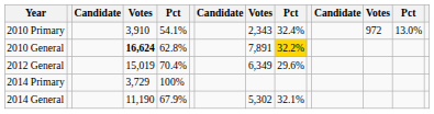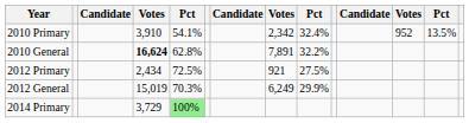 <table class="wikitable" style="margin:0.5em ; font-size:95%">
 <tr>
 <th>Year</th>
 <th></th>
 <th>Candidate</th>
 <th>Votes</th>
 <th>Pct</th>
 <th></th>
 <th>Candidate</th>
 <th>Votes</th>
 <th>Pct</th>
 <th></th>
 <th>Candidate</th>
 <th>Votes</th>
 <th>Pct</th>
 <th></th>
 </tr>
 <tr>
 <td>2010 Primary</td>
 <td></td>
 <td></td>
 <td>3,910</td>
 <td>54.1%</td>
 <td></td>
 <td></td>
-<td>2,343</td>
+<td>2,342</td>
 <td>32.4%</td>
 <td></td>
 <td></td>
-<td>972</td>
-<td>13.0%</td>
+<td>952</td>
+<td>13.5%</td>
 <td></td>
 </tr>
 <tr>
 <td>2010 General</td>
 <td></td>
 <td></td>
 <td><strong>16,624</strong></td>
 <td>62.8%</td>
 <td></td>
 <td></td>
 <td>7,891</td>
-<td style="background: gold;">32.2%</td>
+<td>32.2%</td>
+<td></td>
+<td></td>
+<td></td>
+<td></td>
+<td></td>
+</tr>
+<tr>
+<td>2012 Primary</td>
+<td></td>
+<td></td>
+<td>2,434</td>
+<td>72.5%</td>
+<td></td>
+<td></td>
+<td>921</td>
+<td>27.5%</td>
 <td></td>
 <td></td>
 <td></td>
 <td></td>
 <td></td>
 </tr>
 <tr>
 <td>2012 General</td>
 <td></td>
 <td></td>
 <td>15,019</td>
-<td>70.4%</td>
+<td>70.3%</td>
 <td></td>
 <td></td>
-<td>6,349</td>
-<td>29.6%</td>
+<td>6,249</td>
+<td>29.9%</td>
 <td></td>
 <td></td>
 <td></td>
 <td></td>
 <td></td>
 </tr>
 <tr>
 <td>2014 Primary</td>
 <td></td>
 <td></td>
 <td>3,729</td>
-<td>100%</td>
+<td style="background: lightgreen;">100%</td>
 <td></td>
 <td></td>
 <td></td>
 <td></td>
 <td></td>
 <td></td>
 <td></td>
 <td></td>
 <td></td>
 </tr>
-<tr>
-<td>2014 General</td>
-<td></td>
-<td></td>
-<td>11,190</td>
-<td>67.9%</td>
-<td></td>
-<td></td>
-<td>5,302</td>
-<td>32.1%</td>
-<td></td>
-<td></td>
-<td></td>
-<td></td>
-<td></td>
-</tr>
 </table>
